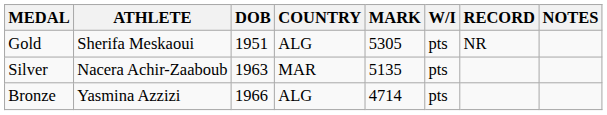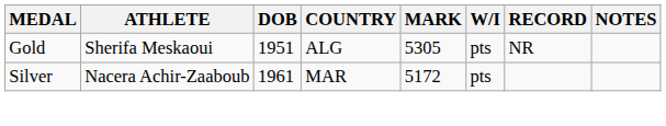 <table class="wikitable">
 <tr>
 <th>MEDAL</th>
 <th>ATHLETE</th>
 <th>DOB</th>
 <th>COUNTRY</th>
 <th>MARK</th>
 <th>W/I</th>
 <th>RECORD</th>
 <th>NOTES</th>
 </tr>
 <tr>
 <td>Gold</td>
 <td>Sherifa Meskaoui</td>
 <td>1951</td>
 <td>ALG</td>
 <td>5305</td>
 <td>pts</td>
 <td>NR</td>
 <td></td>
 </tr>
 <tr>
 <td>Silver</td>
 <td>Nacera Achir-Zaaboub</td>
-<td>1963</td>
+<td>1961</td>
 <td>MAR</td>
-<td>5135</td>
-<td>pts</td>
-<td></td>
-<td></td>
-</tr>
-<tr>
-<td>Bronze</td>
-<td>Yasmina Azzizi</td>
-<td>1966</td>
-<td>ALG</td>
-<td>4714</td>
+<td>5172</td>
 <td>pts</td>
 <td></td>
 <td></td>
 </tr>
 </table>
